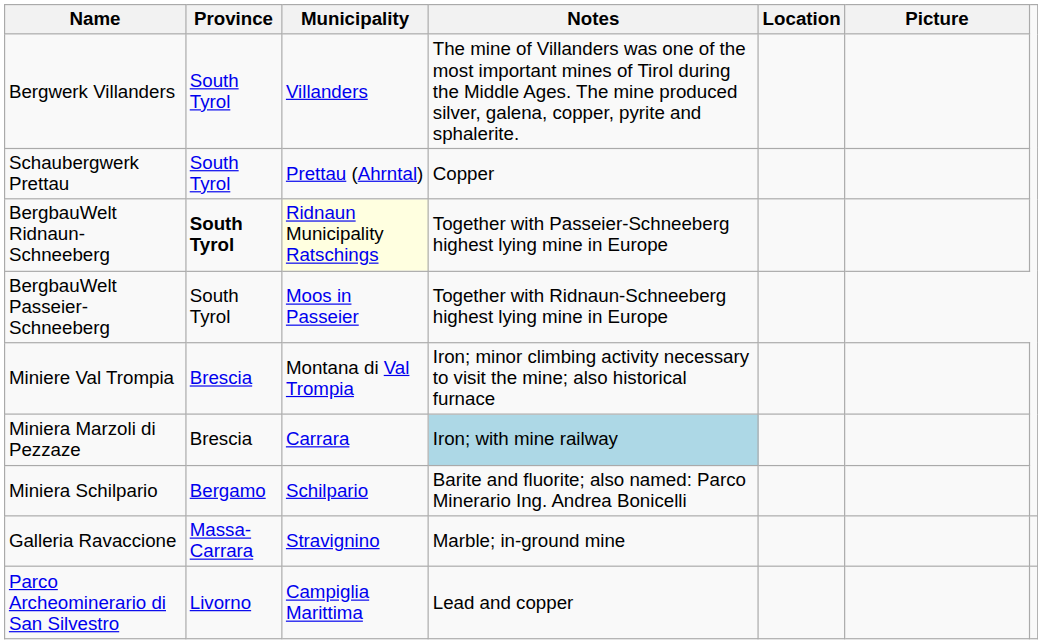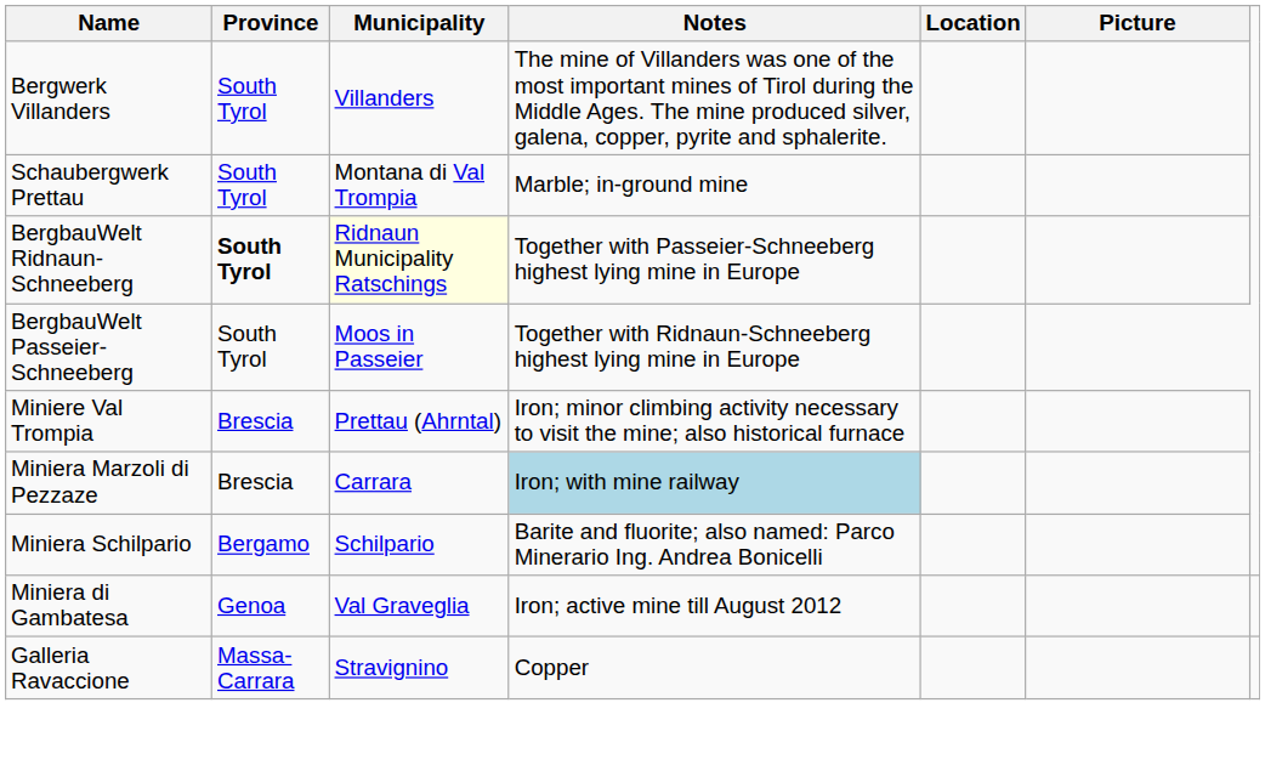 <table class="wikitable sortable" style="width:100%">
 <tr>
 <th>Name</th>
 <th>Province</th>
 <th>Municipality</th>
 <th class="unsortable">Notes</th>
 <th class="unsortable">Location</th>
 <th class="unsortable" style="width:150px">Picture</th>
 </tr>
 <tr>
 <td>Bergwerk Villanders</td>
 <td><a href='#'>South Tyrol</a></td>
 <td><a href='#'>Villanders</a></td>
 <td>The mine of Villanders was one of the most important mines of Tirol during the Middle Ages. The mine produced silver, galena, copper, pyrite and sphalerite.</td>
 <td></td>
 <td></td>
 </tr>
 <tr>
 <td>Schaubergwerk Prettau</td>
 <td><a href='#'>South Tyrol</a></td>
-<td><a href='#'>Prettau</a> (<a href='#'>Ahrntal</a>)</td>
-<td>Copper</td>
+<td>Montana di <a href='#'>Val Trompia</a></td>
+<td>Marble; in-ground mine</td>
 <td></td>
 <td></td>
 </tr>
 <tr>
 <td>BergbauWelt Ridnaun-Schneeberg</td>
 <td><strong>South Tyrol</strong></td>
 <td style="background: lightyellow;"><a href='#'>Ridnaun</a> Municipality <a href='#'>Ratschings</a></td>
 <td>Together with Passeier-Schneeberg highest lying mine in Europe</td>
 <td></td>
 <td></td>
 </tr>
 <tr>
 <td>BergbauWelt Passeier-Schneeberg</td>
 <td>South Tyrol</td>
 <td><a href='#'>Moos in Passeier</a></td>
 <td>Together with Ridnaun-Schneeberg highest lying mine in Europe</td>
 <td></td>
 </tr>
 <tr>
 <td>Miniere Val Trompia</td>
 <td><a href='#'>Brescia</a></td>
-<td>Montana di <a href='#'>Val Trompia</a></td>
+<td><a href='#'>Prettau</a> (<a href='#'>Ahrntal</a>)</td>
 <td>Iron; minor climbing activity necessary to visit the mine; also historical furnace</td>
 <td></td>
 <td></td>
 </tr>
 <tr>
 <td>Miniera Marzoli di Pezzaze</td>
 <td>Brescia</td>
 <td><a href='#'>Carrara</a></td>
 <td style="background: lightblue;">Iron; with mine railway</td>
 <td></td>
 <td></td>
 </tr>
 <tr>
 <td>Miniera Schilpario</td>
 <td><a href='#'>Bergamo</a></td>
 <td><a href='#'>Schilpario</a></td>
 <td>Barite and fluorite; also named: Parco Minerario Ing. Andrea Bonicelli</td>
 <td></td>
 <td></td>
 </tr>
 <tr>
-<td>Galleria Ravaccione</td>
-<td><a href='#'>Massa-Carrara</a></td>
-<td><a href='#'>Stravignino</a></td>
-<td>Marble; in-ground mine</td>
+<td>Miniera di Gambatesa</td>
+<td><a href='#'>Genoa</a></td>
+<td><a href='#'>Val Graveglia</a></td>
+<td>Iron; active mine till August 2012</td>
 <td></td>
 <td></td>
 <td></td>
 </tr>
 <tr>
-<td><a href='#'>Parco Archeominerario di San Silvestro</a></td>
-<td><a href='#'>Livorno</a></td>
-<td><a href='#'>Campiglia Marittima</a></td>
-<td>Lead and copper</td>
+<td>Galleria Ravaccione</td>
+<td><a href='#'>Massa-Carrara</a></td>
+<td><a href='#'>Stravignino</a></td>
+<td>Copper</td>
 <td></td>
 <td></td>
 <td></td>
 </tr>
 </table>
